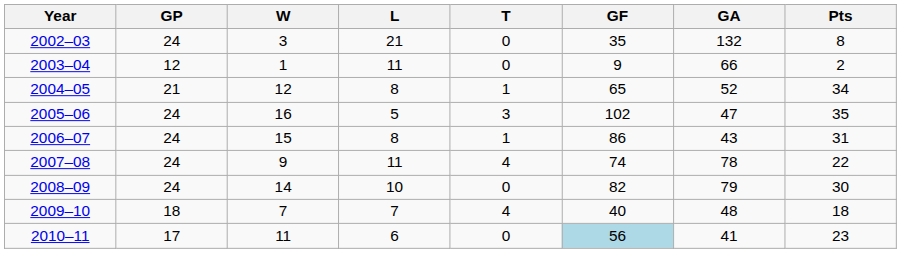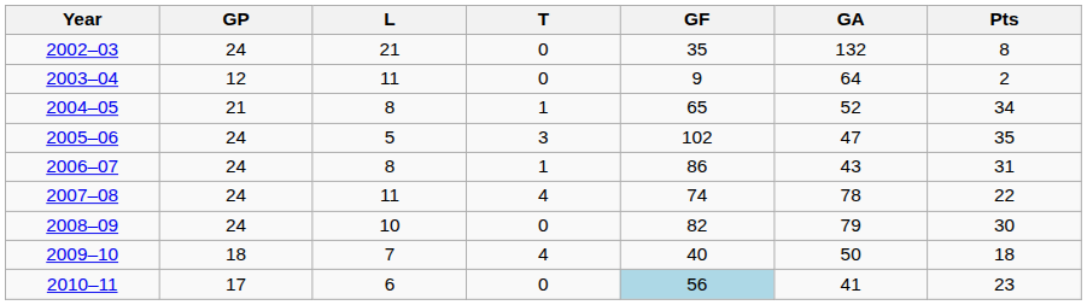 <table class="wikitable sortable">
 <tr>
 <th bgcolor="#DDDDFF" width="7.5%">Year</th>
 <th bgcolor="#DDDDFF" width="7.5%" title="Games played" class="unsortable">GP</th>
-<th bgcolor="#DDDDFF" width="7.5%" title="Wins">W</th>
 <th bgcolor="#DDDDFF" width="7.5%" title="Losses">L</th>
 <th bgcolor="#DDDDFF" width="7.5%" title="Ties">T</th>
 <th bgcolor="#DDDDFF" width="7.5%" title="Goals for">GF</th>
 <th bgcolor="#DDDDFF" width="7.5%" title="Goals against">GA</th>
 <th bgcolor="#DDDDFF" width="7.5%" title="Points">Pts</th>
 </tr>
 <tr align=center>
 <td><a href='#'>2002–03</a></td>
 <td>24</td>
-<td>3</td>
 <td>21</td>
 <td>0</td>
 <td>35</td>
 <td>132</td>
 <td>8</td>
 </tr>
 <tr align=center>
 <td><a href='#'>2003–04</a></td>
 <td>12</td>
-<td>1</td>
 <td>11</td>
 <td>0</td>
 <td>9</td>
-<td>66</td>
+<td>64</td>
 <td>2</td>
 </tr>
 <tr align=center>
 <td><a href='#'>2004–05</a></td>
 <td>21</td>
-<td>12</td>
 <td>8</td>
 <td>1</td>
 <td>65</td>
 <td>52</td>
 <td>34</td>
 </tr>
 <tr align=center>
 <td><a href='#'>2005–06</a></td>
 <td>24</td>
-<td>16</td>
 <td>5</td>
 <td>3</td>
 <td>102</td>
 <td>47</td>
 <td>35</td>
 </tr>
 <tr align=center>
 <td><a href='#'>2006–07</a></td>
 <td>24</td>
-<td>15</td>
 <td>8</td>
 <td>1</td>
 <td>86</td>
 <td>43</td>
 <td>31</td>
 </tr>
 <tr align=center>
 <td><a href='#'>2007–08</a></td>
 <td>24</td>
-<td>9</td>
 <td>11</td>
 <td>4</td>
 <td>74</td>
 <td>78</td>
 <td>22</td>
 </tr>
 <tr align=center>
 <td><a href='#'>2008–09</a></td>
 <td>24</td>
-<td>14</td>
 <td>10</td>
 <td>0</td>
 <td>82</td>
 <td>79</td>
 <td>30</td>
 </tr>
 <tr align=center>
 <td><a href='#'>2009–10</a></td>
 <td>18</td>
 <td>7</td>
-<td>7</td>
 <td>4</td>
 <td>40</td>
-<td>48</td>
+<td>50</td>
 <td>18</td>
 </tr>
 <tr align=center>
 <td><a href='#'>2010–11</a></td>
 <td>17</td>
-<td>11</td>
 <td>6</td>
 <td>0</td>
 <td style="background: lightblue;">56</td>
 <td>41</td>
 <td>23</td>
 </tr>
 </table>
